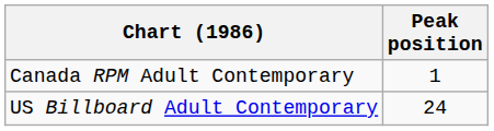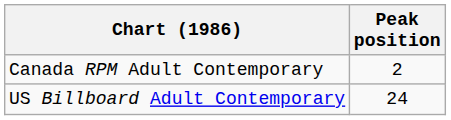 <table class="wikitable">
 <tr>
 <th>Chart (1986)</th>
 <th>Peak<br>position</th>
 </tr>
 <tr>
 <td>Canada <em>RPM</em> Adult Contemporary</td>
-<td style="text-align:center;">1</td>
+<td style="text-align:center;">2</td>
 </tr>
 <tr>
 <td>US <em>Billboard</em> <a href='#'>Adult Contemporary</a></td>
 <td style="text-align:center;">24</td>
 </tr>
 </table>
